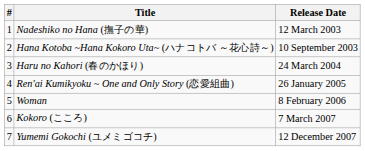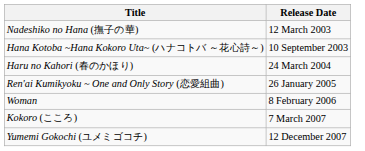 <table class="wikitable">
 <tr>
-<th>#</th>
 <th>Title</th>
 <th>Release Date</th>
 </tr>
 <tr>
-<td>1</td>
 <td><em>Nadeshiko no Hana</em> (撫子の華)</td>
 <td>12 March 2003</td>
 </tr>
 <tr>
-<td>2</td>
 <td><em>Hana Kotoba ~Hana Kokoro Uta~</em> (ハナコトバ ～花心詩～)</td>
 <td>10 September 2003</td>
 </tr>
 <tr>
-<td>3</td>
 <td><em>Haru no Kahori</em> (春のかほり)</td>
 <td>24 March 2004</td>
 </tr>
 <tr>
-<td>4</td>
 <td><em>Ren'ai Kumikyoku ~ One and Only Story</em> (恋愛組曲)</td>
 <td>26 January 2005</td>
 </tr>
 <tr>
-<td>5</td>
 <td><em>Woman</em></td>
 <td>8 February 2006</td>
 </tr>
 <tr>
-<td>6</td>
 <td><em>Kokoro</em> (こころ)</td>
 <td>7 March 2007</td>
 </tr>
 <tr>
-<td>7</td>
 <td><em>Yumemi Gokochi</em> (ユメミゴコチ)</td>
 <td>12 December 2007</td>
 </tr>
 </table>
